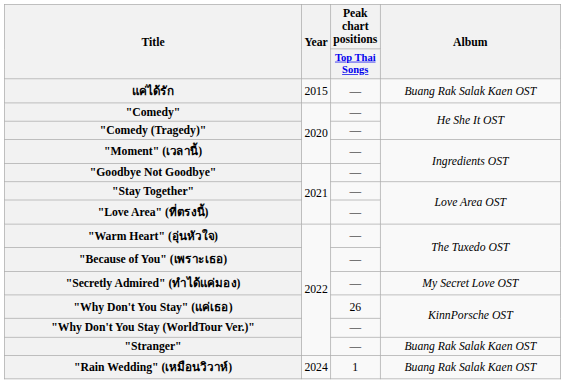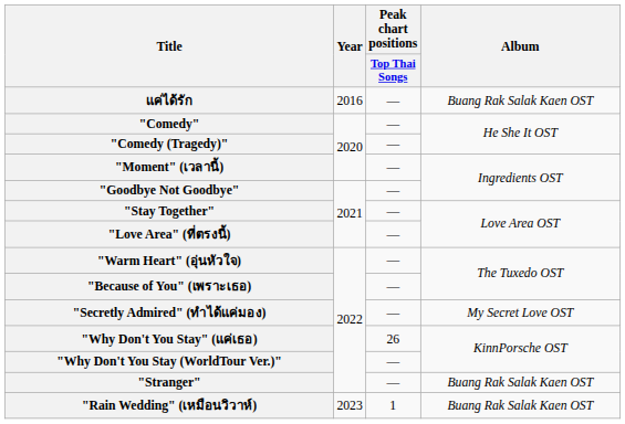 <table class="wikitable plainrowheaders" style="text-align:center">
 <tr>
 <th rowspan="2" scope="col" style="width:25em;">Title</th>
 <th rowspan="2">Year</th>
 <th style="width:3em;">Peak chart positions</th>
 <th rowspan="2" style="width:15em;">Album</th>
 </tr>
 <tr>
 <th scope="col" style="width:2.7em;font-size:90%;"><a href='#'>Top Thai Songs</a><br></th>
 </tr>
 <tr>
 <th scope="row">แค่ได้รัก</th>
-<td>2015</td>
+<td>2016</td>
 <td>—</td>
 <td><em>Buang Rak Salak Kaen OST</em></td>
 </tr>
 <tr>
 <th scope="row">"Comedy"</th>
 <td rowspan="3">2020</td>
 <td>—</td>
 <td rowspan="2"><em>He She It OST</em></td>
 </tr>
 <tr>
 <th scope="row">"Comedy (Tragedy)"</th>
 <td>—</td>
 </tr>
 <tr>
 <th scope="row">"Moment" (เวลานี้)</th>
 <td>—</td>
 <td rowspan="2"><em>Ingredients OST</em></td>
 </tr>
 <tr>
 <th scope="row">"Goodbye Not Goodbye"</th>
 <td rowspan="3">2021</td>
 <td>—</td>
 </tr>
 <tr>
 <th scope="row">"Stay Together"</th>
 <td>—</td>
 <td rowspan="2"><em>Love Area OST</em></td>
 </tr>
 <tr>
 <th scope="row">"Love Area" (ที่ตรงนี้)</th>
 <td>—</td>
 </tr>
 <tr>
 <th scope="row">"Warm Heart" (อุ่นหัวใจ)</th>
 <td rowspan="6">2022</td>
 <td>—</td>
 <td rowspan="2"><em>The Tuxedo OST</em></td>
 </tr>
 <tr>
 <th scope="row">"Because of You" (เพราะเธอ)</th>
 <td>—</td>
 </tr>
 <tr>
 <th scope="row">"Secretly Admired" (ทำได้แค่มอง)</th>
 <td>—</td>
 <td><em>My Secret Love OST</em></td>
 </tr>
 <tr>
 <th scope="row">"Why Don't You Stay" (แค่เธอ)</th>
 <td>26</td>
 <td rowspan="2"><em>KinnPorsche OST</em></td>
 </tr>
 <tr>
 <th scope="row">"Why Don't You Stay (WorldTour Ver.)"</th>
 <td>—</td>
 </tr>
 <tr>
 <th scope="row">"Stranger"</th>
 <td>—</td>
 <td><em>Buang Rak Salak Kaen OST</em></td>
 </tr>
 <tr>
 <th scope="row">"Rain Wedding" (เหมือนวิวาห์)</th>
-<td>2024</td>
+<td>2023</td>
 <td>1</td>
 <td><em>Buang Rak Salak Kaen OST</em></td>
 </tr>
 </table>
